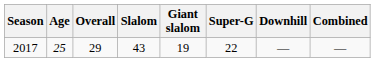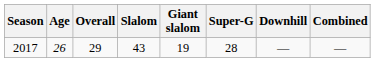 <table class=wikitable style="text-align:center">
 <tr>
 <th>Season</th>
 <th>Age</th>
 <th>Overall</th>
 <th>Slalom</th>
 <th>Giant<br> slalom </th>
 <th>Super-G</th>
 <th>Downhill</th>
 <th>Combined</th>
 </tr>
 <tr>
 <td>2017</td>
-<td><em>25</em></td>
+<td><em>26</em></td>
 <td>29</td>
 <td>43</td>
 <td>19</td>
-<td>22</td>
+<td>28</td>
 <td>—</td>
 <td>—</td>
 </tr>
 </table>
